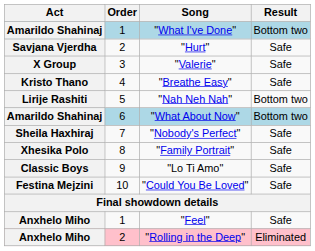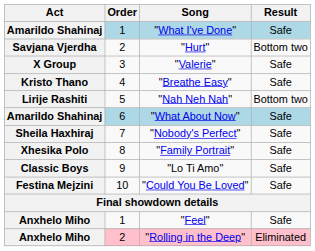 <table class="wikitable plainrowheaders" style="text-align:center;">
 <tr>
 <th scope="col">Act</th>
 <th scope="col">Order</th>
 <th scope="col">Song</th>
 <th scope="col">Result</th>
 </tr>
 <tr style="background:lightblue;">
 <th scope="row">Amarildo Shahinaj</th>
 <td>1</td>
 <td>"<a href='#'>What I've Done</a>"</td>
-<td>Bottom two</td>
+<td>Safe</td>
 </tr>
 <tr>
 <th scope="row">Savjana Vjerdha</th>
 <td>2</td>
 <td>"<a href='#'>Hurt</a>"</td>
-<td>Safe</td>
+<td>Bottom two</td>
 </tr>
 <tr>
 <th scope="row">X Group</th>
 <td>3</td>
 <td>"<a href='#'>Valerie</a>"</td>
 <td>Safe</td>
 </tr>
 <tr>
 <th scope="row">Kristo Thano</th>
 <td>4</td>
 <td>"<a href='#'>Breathe Easy</a>"</td>
 <td>Safe</td>
 </tr>
 <tr>
 <th scope="row">Lirije Rashiti</th>
 <td>5</td>
 <td>"<a href='#'>Nah Neh Nah</a>"</td>
 <td>Bottom two</td>
 </tr>
 <tr style="background:lightblue;">
 <th scope="row">Amarildo Shahinaj</th>
 <td>6</td>
 <td>"<a href='#'>What About Now</a>"</td>
-<td>Bottom two</td>
+<td>Safe</td>
 </tr>
 <tr>
 <th scope="row">Sheila Haxhiraj</th>
 <td>7</td>
 <td>"<a href='#'>Nobody's Perfect</a>"</td>
 <td>Safe</td>
 </tr>
 <tr>
 <th scope="row">Xhesika Polo</th>
 <td>8</td>
 <td>"<a href='#'>Family Portrait</a>"</td>
 <td>Safe</td>
 </tr>
 <tr>
 <th scope="row">Classic Boys</th>
 <td>9</td>
 <td>"Lo Ti Amo"</td>
 <td>Safe</td>
 </tr>
 <tr>
 <th scope="row">Festina Mejzini</th>
 <td>10</td>
 <td>"<a href='#'>Could You Be Loved</a>"</td>
 <td>Safe</td>
 </tr>
 <tr>
 <th colspan="5">Final showdown details</th>
 </tr>
 <tr>
 <th scope="row">Anxhelo Miho</th>
 <td>1</td>
 <td>"<a href='#'>Feel</a>"</td>
 <td>Safe</td>
 </tr>
 <tr style="background:pink;">
 <th scope="row">Anxhelo Miho</th>
 <td>2</td>
 <td>"<a href='#'>Rolling in the Deep</a>"</td>
 <td>Eliminated</td>
 </tr>
 </table>
